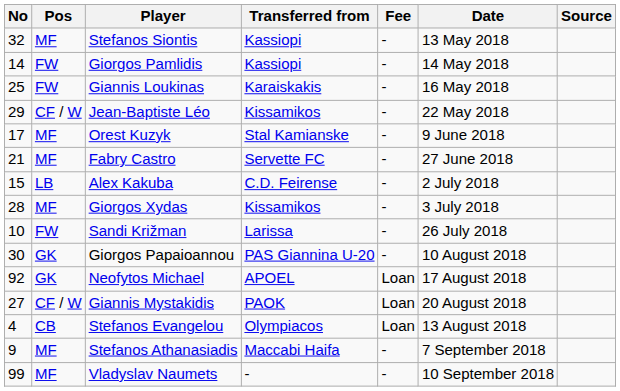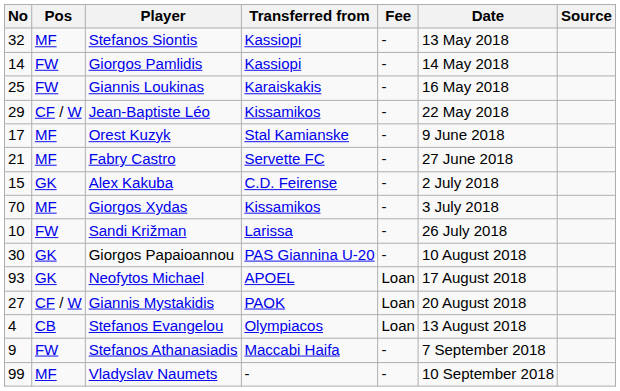 <table class="wikitable">
 <tr>
 <th>No</th>
 <th>Pos</th>
 <th>Player</th>
 <th>Transferred from</th>
 <th>Fee</th>
 <th>Date</th>
 <th>Source</th>
 </tr>
 <tr>
 <td>32</td>
 <td><a href='#'>MF</a></td>
 <td><a href='#'>Stefanos Siontis</a></td>
 <td><a href='#'>Kassiopi</a></td>
 <td>-</td>
 <td>13 May 2018</td>
 <td></td>
 </tr>
 <tr>
 <td>14</td>
 <td><a href='#'>FW</a></td>
 <td><a href='#'>Giorgos Pamlidis</a></td>
 <td><a href='#'>Kassiopi</a></td>
 <td>-</td>
 <td>14 May 2018</td>
 <td></td>
 </tr>
 <tr>
 <td>25</td>
 <td><a href='#'>FW</a></td>
 <td><a href='#'>Giannis Loukinas</a></td>
 <td><a href='#'>Karaiskakis</a></td>
 <td>-</td>
 <td>16 May 2018</td>
 <td></td>
 </tr>
 <tr>
 <td>29</td>
 <td><a href='#'>CF</a> / <a href='#'>W</a></td>
 <td><a href='#'>Jean-Baptiste Léo</a></td>
 <td><a href='#'>Kissamikos</a></td>
 <td>-</td>
 <td>22 May 2018</td>
 <td></td>
 </tr>
 <tr>
 <td>17</td>
 <td><a href='#'>MF</a></td>
 <td><a href='#'>Orest Kuzyk</a></td>
 <td><a href='#'>Stal Kamianske</a></td>
 <td>-</td>
 <td>9 June 2018</td>
 <td></td>
 </tr>
 <tr>
 <td>21</td>
 <td><a href='#'>MF</a></td>
 <td><a href='#'>Fabry Castro</a></td>
 <td><a href='#'>Servette FC</a></td>
 <td>-</td>
 <td>27 June 2018</td>
 <td></td>
 </tr>
 <tr>
 <td>15</td>
-<td><a href='#'>LB</a></td>
+<td><a href='#'>GK</a></td>
 <td><a href='#'>Alex Kakuba</a></td>
 <td><a href='#'>C.D. Feirense</a></td>
 <td>-</td>
 <td>2 July 2018</td>
 <td></td>
 </tr>
 <tr>
-<td>28</td>
+<td>70</td>
 <td><a href='#'>MF</a></td>
 <td><a href='#'>Giorgos Xydas</a></td>
 <td><a href='#'>Kissamikos</a></td>
 <td>-</td>
 <td>3 July 2018</td>
 <td></td>
 </tr>
 <tr>
 <td>10</td>
 <td><a href='#'>FW</a></td>
 <td><a href='#'>Sandi Križman</a></td>
 <td><a href='#'>Larissa</a></td>
 <td>-</td>
 <td>26 July 2018</td>
 <td></td>
 </tr>
 <tr>
 <td>30</td>
 <td><a href='#'>GK</a></td>
 <td>Giorgos Papaioannou</td>
 <td><a href='#'>PAS Giannina U-20</a></td>
 <td>-</td>
 <td>10 August 2018</td>
 <td></td>
 </tr>
 <tr>
-<td>92</td>
+<td>93</td>
 <td><a href='#'>GK</a></td>
 <td><a href='#'>Neofytos Michael</a></td>
 <td><a href='#'>APOEL</a></td>
 <td>Loan</td>
 <td>17 August 2018</td>
 <td></td>
 </tr>
 <tr>
 <td>27</td>
 <td><a href='#'>CF</a> / <a href='#'>W</a></td>
 <td><a href='#'>Giannis Mystakidis</a></td>
 <td><a href='#'>PAOK</a></td>
 <td>Loan</td>
 <td>20 August 2018</td>
 <td></td>
 </tr>
 <tr>
 <td>4</td>
 <td><a href='#'>CB</a></td>
 <td><a href='#'>Stefanos Evangelou</a></td>
 <td><a href='#'>Olympiacos</a></td>
 <td>Loan</td>
 <td>13 August 2018</td>
 <td></td>
 </tr>
 <tr>
 <td>9</td>
-<td><a href='#'>MF</a></td>
+<td><a href='#'>FW</a></td>
 <td><a href='#'>Stefanos Athanasiadis</a></td>
 <td><a href='#'>Maccabi Haifa</a></td>
 <td>-</td>
 <td>7 September 2018</td>
 <td></td>
 </tr>
 <tr>
 <td>99</td>
 <td><a href='#'>MF</a></td>
 <td><a href='#'>Vladyslav Naumets</a></td>
 <td>-</td>
 <td>-</td>
 <td>10 September 2018</td>
 <td></td>
 </tr>
 </table>
